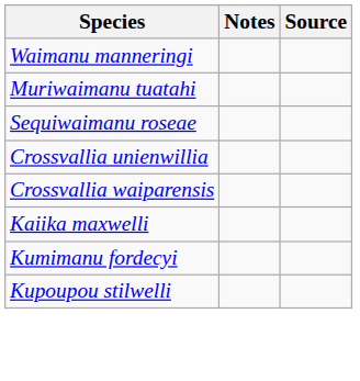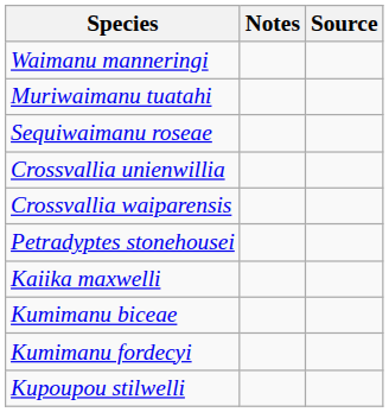 <table class="wikitable">
 <tr>
 <th>Species</th>
 <th>Notes</th>
 <th>Source</th>
 </tr>
 <tr>
 <td><em><a href='#'>Waimanu manneringi</a></em></td>
 <td></td>
 <td></td>
 </tr>
 <tr>
 <td><a href='#'><em>Muriwaimanu tuatahi</em></a></td>
 <td></td>
 <td></td>
 </tr>
 <tr>
 <td><a href='#'><em>Sequiwaimanu roseae</em></a></td>
 <td></td>
 <td></td>
 </tr>
 <tr>
 <td><a href='#'><em>Crossvallia unienwillia</em></a></td>
 <td></td>
 <td></td>
 </tr>
 <tr>
 <td><a href='#'><em>Crossvallia waiparensis</em></a></td>
 <td></td>
 <td></td>
 </tr>
 <tr>
+<td><a href='#'><em>Petradyptes stonehousei</em></a></td>
+<td></td>
+<td></td>
+</tr>
+<tr>
 <td><a href='#'><em>Kaiika maxwelli</em></a></td>
+<td></td>
+<td></td>
+</tr>
+<tr>
+<td><em><a href='#'>Kumimanu biceae</a></em></td>
 <td></td>
 <td></td>
 </tr>
 <tr>
 <td><em><a href='#'>Kumimanu fordecyi</a></em></td>
 <td></td>
 <td></td>
 </tr>
 <tr>
 <td><a href='#'><em>Kupoupou stilwelli</em></a></td>
 <td></td>
 <td></td>
 </tr>
 </table>
